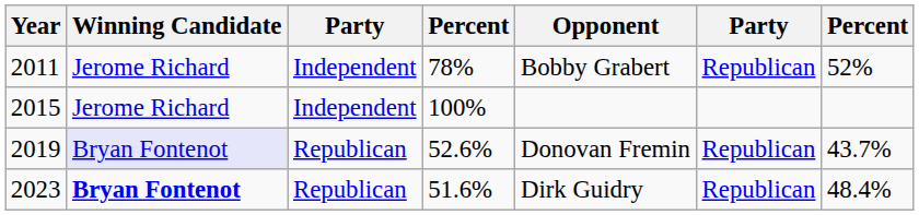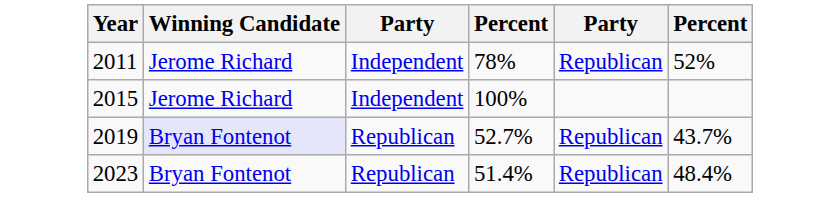 <table class="wikitable" style="margin:0.5em auto; font-size:95%;">
 <tr>
 <th>Year</th>
 <th>Winning Candidate</th>
 <th>Party</th>
 <th>Percent</th>
-<th>Opponent</th>
 <th>Party</th>
 <th>Percent</th>
 </tr>
 <tr>
 <td>2011</td>
 <td><a href='#'>Jerome Richard</a></td>
 <td><a href='#'>Independent</a></td>
 <td>78%</td>
-<td>Bobby Grabert</td>
 <td><a href='#'>Republican</a></td>
 <td>52%</td>
 </tr>
 <tr>
 <td>2015</td>
 <td><a href='#'>Jerome Richard</a></td>
 <td><a href='#'>Independent</a></td>
 <td>100%</td>
 <td></td>
 <td></td>
-<td></td>
 </tr>
 <tr>
 <td>2019</td>
 <td style="background: lavender;"><a href='#'>Bryan Fontenot</a></td>
 <td><a href='#'>Republican</a></td>
-<td>52.6%</td>
-<td>Donovan Fremin</td>
+<td>52.7%</td>
 <td><a href='#'>Republican</a></td>
 <td>43.7%</td>
 </tr>
 <tr>
 <td>2023</td>
-<td><strong><a href='#'>Bryan Fontenot</a></strong></td>
+<td><a href='#'>Bryan Fontenot</a></td>
 <td><a href='#'>Republican</a></td>
-<td>51.6%</td>
-<td>Dirk Guidry</td>
+<td>51.4%</td>
 <td><a href='#'>Republican</a></td>
 <td>48.4%</td>
 </tr>
 </table>
